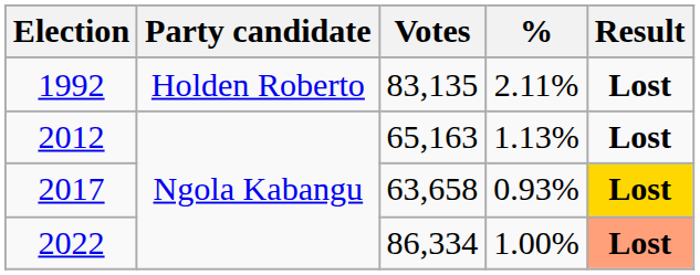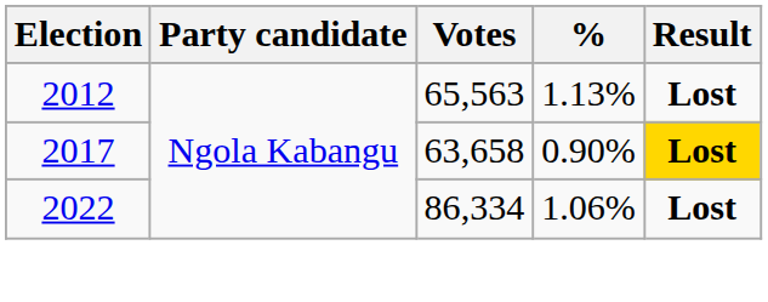 <table class="wikitable" style="text-align:center">
 <tr>
 <th>Election</th>
 <th>Party candidate</th>
 <th>Votes</th>
 <th><strong>%</strong></th>
 <th>Result</th>
 </tr>
 <tr>
-<td><a href='#'>1992</a></td>
-<td><a href='#'>Holden Roberto</a></td>
-<td>83,135</td>
-<td>2.11%</td>
-<td><strong>Lost</strong> </td>
-</tr>
-<tr>
 <td><a href='#'>2012</a></td>
 <td rowspan="3"><a href='#'>Ngola Kabangu</a></td>
-<td>65,163</td>
+<td>65,563</td>
 <td>1.13%</td>
 <td><strong>Lost</strong> </td>
 </tr>
 <tr>
 <td><a href='#'>2017</a></td>
 <td>63,658</td>
-<td>0.93%</td>
+<td>0.90%</td>
 <td style="background: gold;"><strong>Lost</strong> </td>
 </tr>
 <tr>
 <td><a href='#'>2022</a></td>
 <td>86,334</td>
-<td>1.00%</td>
-<td style="background: lightsalmon;"><strong>Lost</strong> </td>
+<td>1.06%</td>
+<td><strong>Lost</strong> </td>
 </tr>
 </table>
